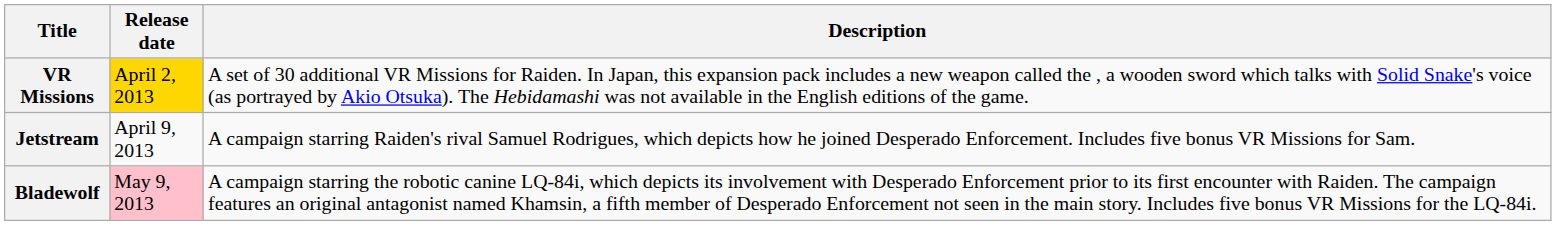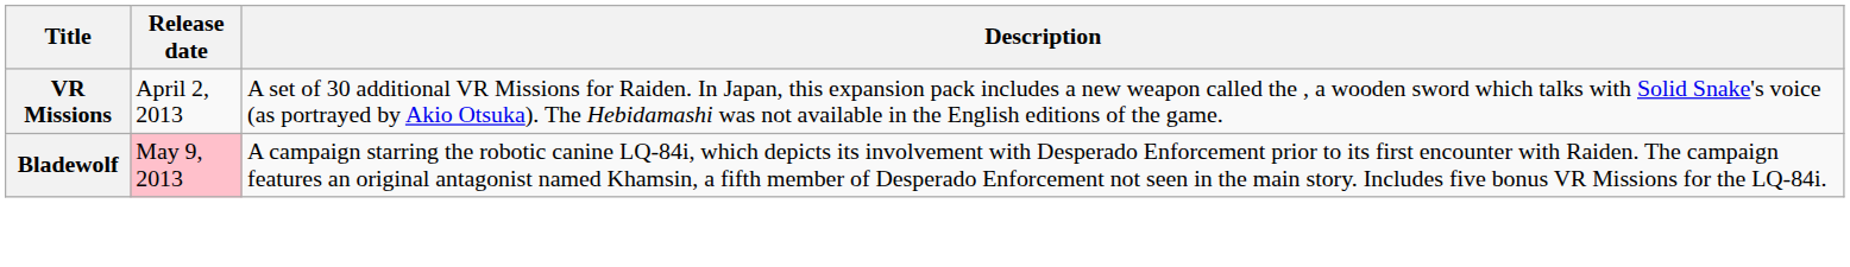 <table class="wikitable">
 <tr>
 <th>Title</th>
 <th>Release date</th>
 <th>Description</th>
 </tr>
 <tr>
 <th>VR Missions</th>
-<td style="background: gold;">April 2, 2013</td>
+<td>April 2, 2013</td>
 <td>A set of 30 additional VR Missions for Raiden. In Japan, this expansion pack includes a new weapon called the , a wooden sword which talks with <a href='#'>Solid Snake</a>'s voice (as portrayed by <a href='#'>Akio Otsuka</a>). The <em>Hebidamashi</em> was not available in the English editions of the game.</td>
-</tr>
-<tr>
-<th>Jetstream</th>
-<td>April 9, 2013</td>
-<td>A campaign starring Raiden's rival Samuel Rodrigues, which depicts how he joined Desperado Enforcement. Includes five bonus VR Missions for Sam.</td>
 </tr>
 <tr>
 <th>Bladewolf</th>
 <td style="background: pink;">May 9, 2013</td>
 <td>A campaign starring the robotic canine LQ-84i, which depicts its involvement with Desperado Enforcement prior to its first encounter with Raiden. The campaign features an original antagonist named Khamsin, a fifth member of Desperado Enforcement not seen in the main story. Includes five bonus VR Missions for the LQ-84i.</td>
 </tr>
 </table>
